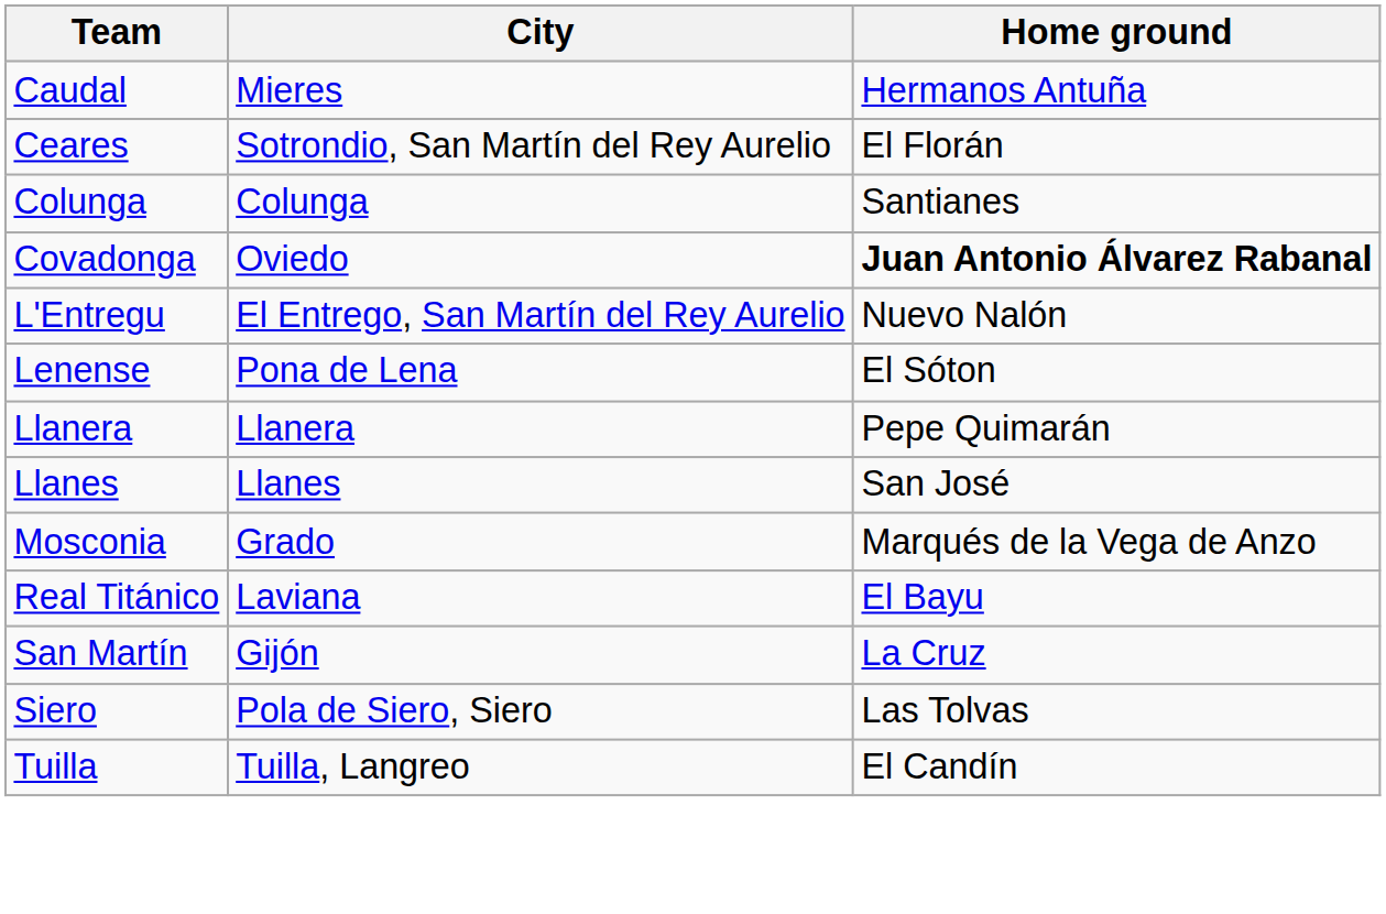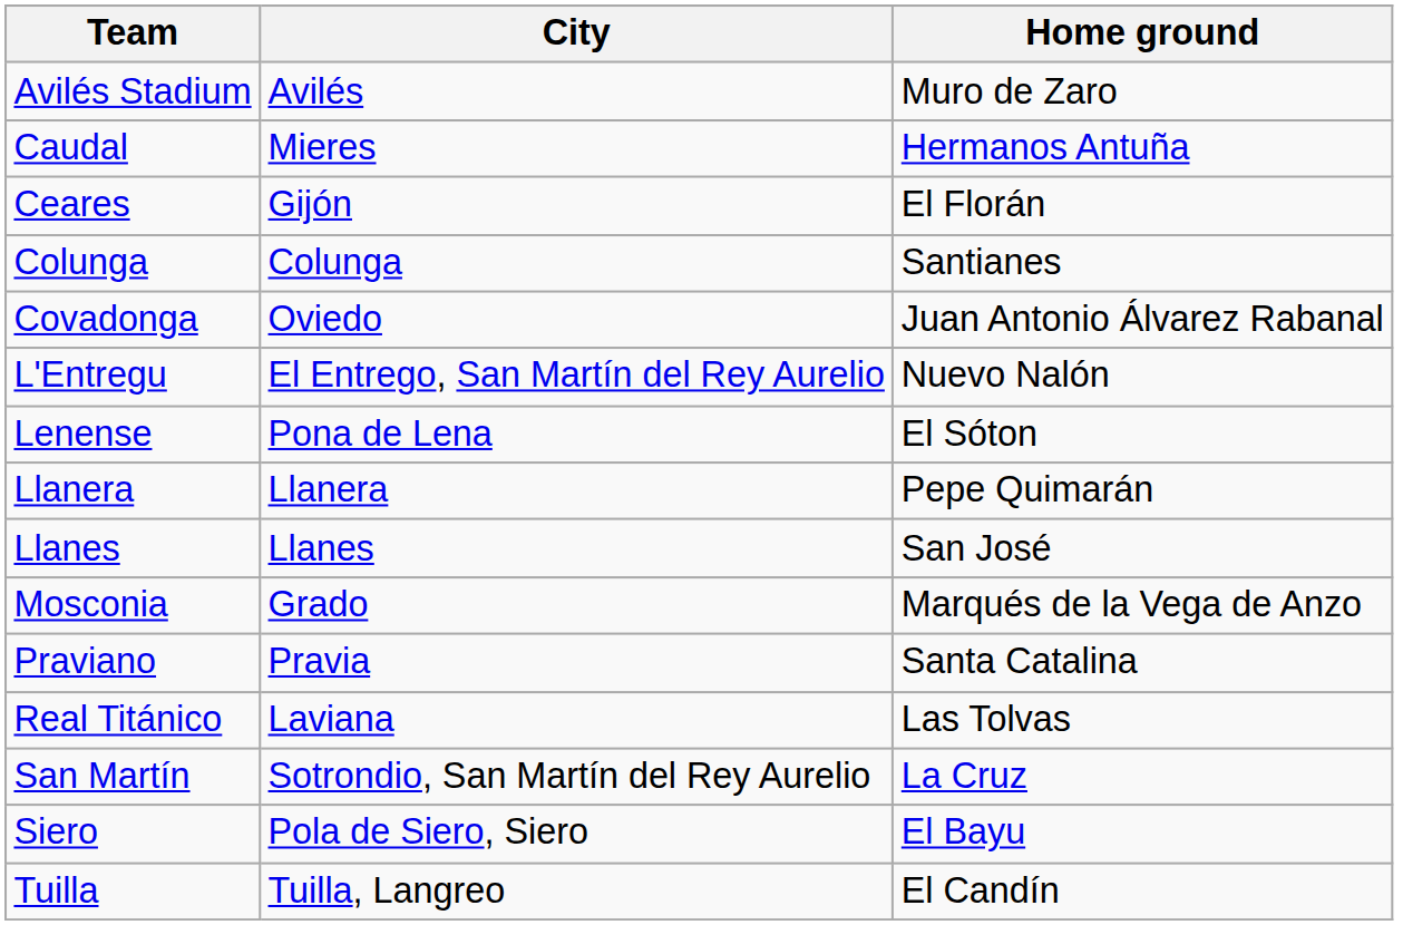 <table class="wikitable sortable">
 <tr>
 <th>Team</th>
 <th>City</th>
 <th>Home ground</th>
+</tr>
+<tr>
+<td><a href='#'>Avilés Stadium</a></td>
+<td><a href='#'>Avilés</a></td>
+<td>Muro de Zaro</td>
 </tr>
 <tr>
 <td><a href='#'>Caudal</a></td>
 <td><a href='#'>Mieres</a></td>
 <td><a href='#'>Hermanos Antuña</a></td>
 </tr>
 <tr>
 <td><a href='#'>Ceares</a></td>
-<td><a href='#'>Sotrondio</a>, San Martín del Rey Aurelio</td>
+<td><a href='#'>Gijón</a></td>
 <td>El Florán</td>
 </tr>
 <tr>
 <td><a href='#'>Colunga</a></td>
 <td><a href='#'>Colunga</a></td>
 <td>Santianes</td>
 </tr>
 <tr>
 <td><a href='#'>Covadonga</a></td>
 <td><a href='#'>Oviedo</a></td>
-<td><strong>Juan Antonio Álvarez Rabanal</strong></td>
+<td>Juan Antonio Álvarez Rabanal</td>
 </tr>
 <tr>
 <td><a href='#'>L'Entregu</a></td>
 <td><a href='#'>El Entrego</a>, <a href='#'>San Martín del Rey Aurelio</a></td>
 <td>Nuevo Nalón<br></td>
 </tr>
 <tr>
 <td><a href='#'>Lenense</a></td>
 <td><a href='#'>Pona de Lena</a></td>
 <td>El Sóton</td>
 </tr>
 <tr>
 <td><a href='#'>Llanera</a></td>
 <td><a href='#'>Llanera</a></td>
 <td>Pepe Quimarán</td>
 </tr>
 <tr>
 <td><a href='#'>Llanes</a></td>
 <td><a href='#'>Llanes</a></td>
 <td>San José</td>
 </tr>
 <tr>
 <td><a href='#'>Mosconia</a></td>
 <td><a href='#'>Grado</a></td>
 <td>Marqués de la Vega de Anzo</td>
 </tr>
 <tr>
+<td><a href='#'>Praviano</a></td>
+<td><a href='#'>Pravia</a></td>
+<td>Santa Catalina</td>
+</tr>
+<tr>
 <td><a href='#'>Real Titánico</a></td>
 <td><a href='#'>Laviana</a></td>
-<td><a href='#'>El Bayu</a><br></td>
+<td>Las Tolvas</td>
 </tr>
 <tr>
 <td><a href='#'>San Martín</a></td>
-<td><a href='#'>Gijón</a></td>
+<td><a href='#'>Sotrondio</a>, San Martín del Rey Aurelio</td>
 <td><a href='#'>La Cruz</a></td>
 </tr>
 <tr>
 <td><a href='#'>Siero</a></td>
 <td><a href='#'>Pola de Siero</a>, Siero</td>
-<td>Las Tolvas</td>
+<td><a href='#'>El Bayu</a><br></td>
 </tr>
 <tr>
 <td><a href='#'>Tuilla</a></td>
 <td><a href='#'>Tuilla</a>, Langreo</td>
 <td>El Candín</td>
 </tr>
 </table>
